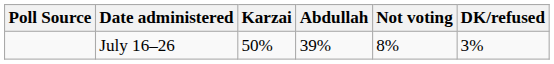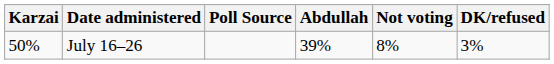 <table class="wikitable">
 <tr>
+<th>Karzai</th>
+<th>Date administered</th>
 <th>Poll Source</th>
-<th>Date administered</th>
-<th>Karzai</th>
 <th>Abdullah</th>
 <th>Not voting</th>
 <th>DK/refused</th>
 </tr>
 <tr>
+<td>50%</td>
+<td>July 16–26</td>
 <td></td>
-<td>July 16–26</td>
-<td>50%</td>
 <td>39%</td>
 <td>8%</td>
 <td>3%</td>
 </tr>
 </table>
